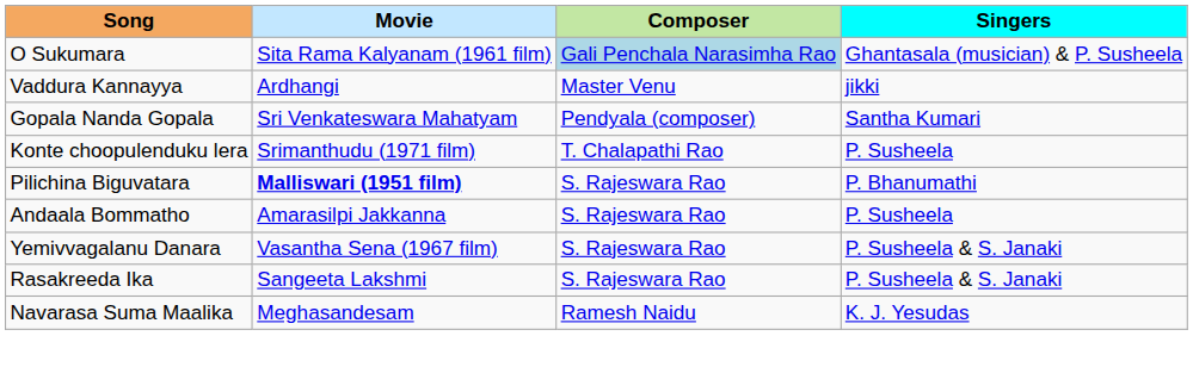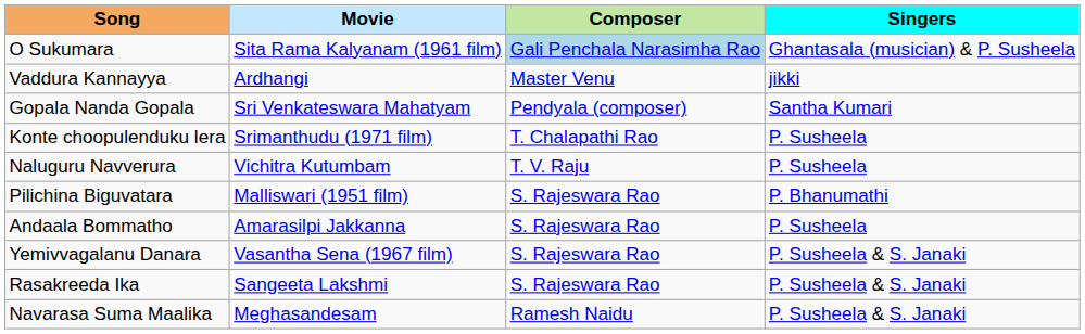 <table class="wikitable sortable">
 <tr>
 <th style="background:#f4a860">Song</th>
 <th style="background:#c2e7ff">Movie</th>
 <th style="background:#c2e7a3">Composer</th>
 <th style="background:#00ffff">Singers</th>
 </tr>
 <tr>
 <td>O Sukumara</td>
 <td><a href='#'>Sita Rama Kalyanam (1961 film)</a></td>
 <td style="background: lightblue;"><a href='#'>Gali Penchala Narasimha Rao</a></td>
 <td><a href='#'>Ghantasala (musician)</a> & <a href='#'>P. Susheela</a></td>
 </tr>
 <tr>
 <td>Vaddura Kannayya</td>
 <td><a href='#'>Ardhangi</a></td>
 <td><a href='#'>Master Venu</a></td>
 <td><a href='#'>jikki</a></td>
 </tr>
 <tr>
 <td>Gopala Nanda Gopala</td>
 <td><a href='#'>Sri Venkateswara Mahatyam</a></td>
 <td><a href='#'>Pendyala (composer)</a></td>
 <td><a href='#'>Santha Kumari</a></td>
 </tr>
 <tr>
 <td>Konte choopulenduku lera</td>
 <td><a href='#'>Srimanthudu (1971 film)</a></td>
 <td><a href='#'>T. Chalapathi Rao</a></td>
 <td><a href='#'>P. Susheela</a></td>
 </tr>
 <tr>
+<td>Naluguru Navverura</td>
+<td><a href='#'>Vichitra Kutumbam</a></td>
+<td><a href='#'>T. V. Raju</a></td>
+<td><a href='#'>P. Susheela</a></td>
+</tr>
+<tr>
 <td>Pilichina Biguvatara</td>
-<td><strong><a href='#'>Malliswari (1951 film)</a></strong></td>
+<td><a href='#'>Malliswari (1951 film)</a></td>
 <td><a href='#'>S. Rajeswara Rao</a></td>
 <td><a href='#'>P. Bhanumathi</a></td>
 </tr>
 <tr>
 <td>Andaala Bommatho</td>
 <td><a href='#'>Amarasilpi Jakkanna</a></td>
 <td><a href='#'>S. Rajeswara Rao</a></td>
 <td><a href='#'>P. Susheela</a></td>
 </tr>
 <tr>
 <td>Yemivvagalanu Danara</td>
 <td><a href='#'>Vasantha Sena (1967 film)</a></td>
 <td><a href='#'>S. Rajeswara Rao</a></td>
 <td><a href='#'>P. Susheela</a> & <a href='#'>S. Janaki</a></td>
 </tr>
 <tr>
 <td>Rasakreeda Ika</td>
 <td><a href='#'>Sangeeta Lakshmi</a></td>
 <td><a href='#'>S. Rajeswara Rao</a></td>
 <td><a href='#'>P. Susheela</a> & <a href='#'>S. Janaki</a></td>
 </tr>
 <tr>
 <td>Navarasa Suma Maalika</td>
 <td><a href='#'>Meghasandesam</a></td>
 <td><a href='#'>Ramesh Naidu</a></td>
-<td><a href='#'>K. J. Yesudas</a></td>
+<td><a href='#'>P. Susheela</a> & <a href='#'>S. Janaki</a></td>
 </tr>
 </table>
